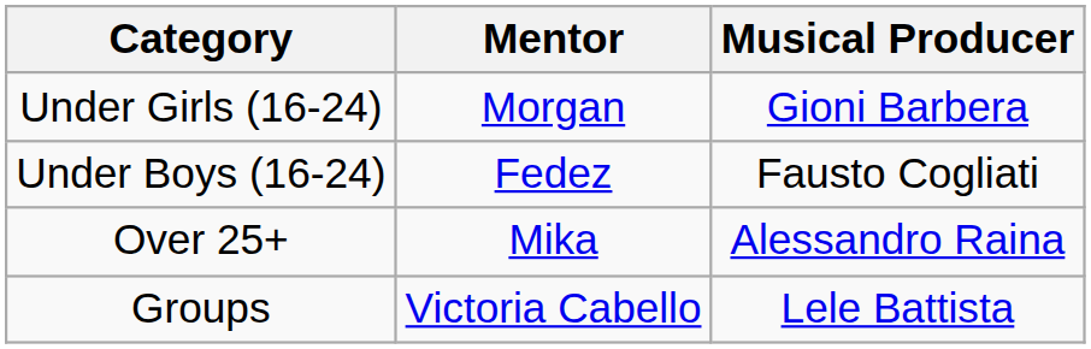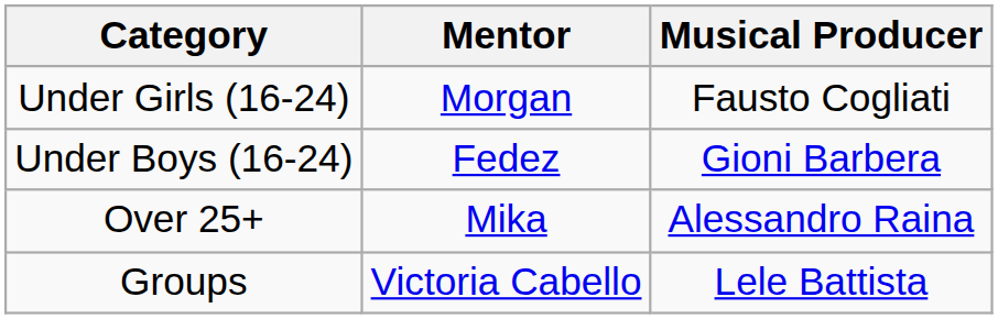 <table class=wikitable style="text-align:center">
 <tr>
 <th>Category</th>
 <th>Mentor</th>
 <th>Musical Producer</th>
 </tr>
 <tr>
 <td>Under Girls (16-24)</td>
 <td><a href='#'>Morgan</a></td>
-<td><a href='#'>Gioni Barbera</a></td>
+<td>Fausto Cogliati</td>
 </tr>
 <tr>
 <td>Under Boys (16-24)</td>
 <td><a href='#'>Fedez</a></td>
-<td>Fausto Cogliati</td>
+<td><a href='#'>Gioni Barbera</a></td>
 </tr>
 <tr>
 <td>Over 25+</td>
 <td><a href='#'>Mika</a></td>
 <td><a href='#'>Alessandro Raina</a></td>
 </tr>
 <tr>
 <td>Groups</td>
 <td><a href='#'>Victoria Cabello</a></td>
 <td><a href='#'>Lele Battista</a></td>
 </tr>
 </table>
